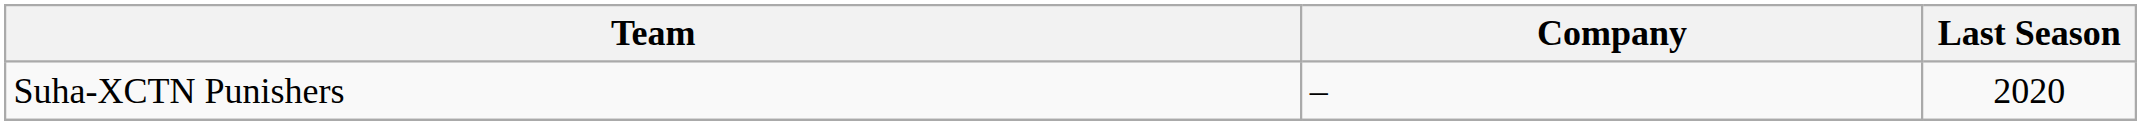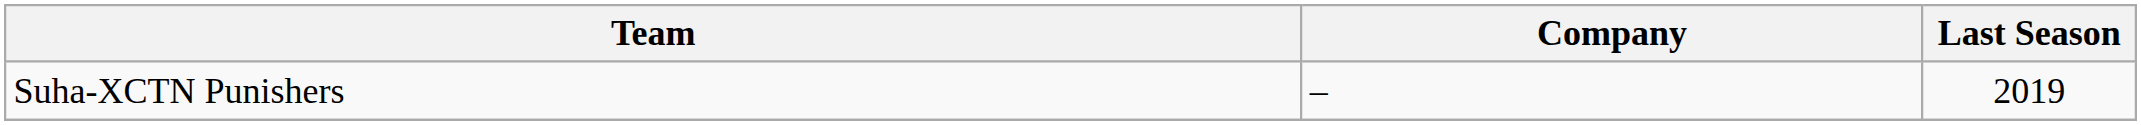 <table class="wikitable sortable" style="text-align:left;" width=75%>
 <tr>
 <th>Team</th>
 <th>Company</th>
 <th width=10%>Last Season</th>
 </tr>
 <tr>
 <td>Suha-XCTN Punishers</td>
 <td>–</td>
-<td align=center>2020</td>
+<td align=center>2019</td>
 </tr>
 <tr>
 </tr>
 </table>
